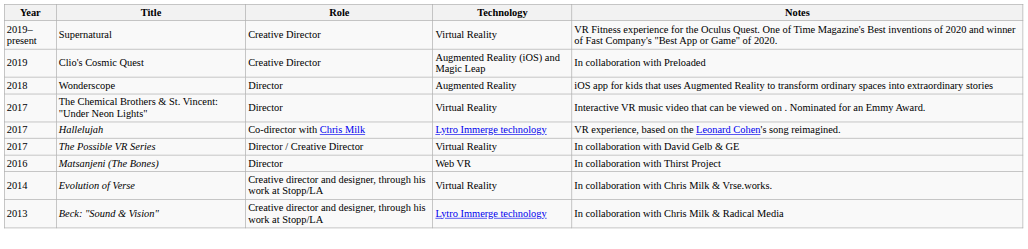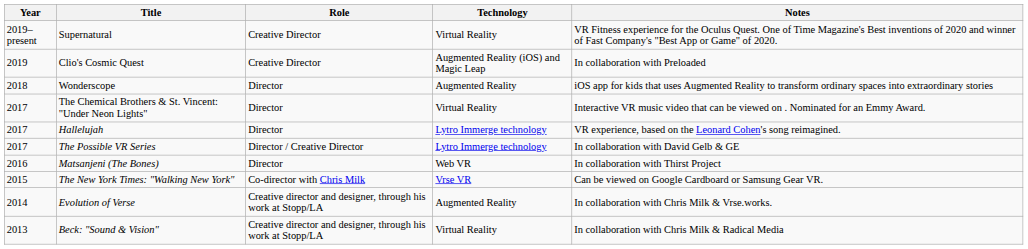 <table class="wikitable">
 <tr>
 <th>Year</th>
 <th>Title</th>
 <th>Role</th>
 <th>Technology</th>
 <th>Notes</th>
 </tr>
 <tr>
 <td>2019–present</td>
 <td>Supernatural</td>
 <td>Creative Director</td>
 <td>Virtual Reality</td>
 <td>VR Fitness experience for the Oculus Quest. One of Time Magazine's Best inventions of 2020 and winner of Fast Company's "Best App or Game" of 2020.</td>
 </tr>
 <tr>
 <td>2019</td>
 <td>Clio's Cosmic Quest</td>
 <td>Creative Director</td>
 <td>Augmented Reality (iOS) and Magic Leap</td>
 <td>In collaboration with Preloaded</td>
 </tr>
 <tr>
 <td>2018</td>
 <td>Wonderscope</td>
 <td>Director</td>
 <td>Augmented Reality</td>
 <td>iOS app for kids that uses Augmented Reality to transform ordinary spaces into extraordinary stories</td>
 </tr>
 <tr>
 <td>2017</td>
 <td>The Chemical Brothers & St. Vincent: "Under Neon Lights"</td>
 <td>Director</td>
 <td>Virtual Reality</td>
 <td>Interactive VR music video that can be viewed on . Nominated for an Emmy Award.</td>
 </tr>
 <tr>
 <td>2017</td>
 <td><em>Hallelujah</em></td>
-<td>Co-director with <a href='#'>Chris Milk</a></td>
+<td>Director</td>
 <td><a href='#'>Lytro Immerge technology</a></td>
 <td>VR experience, based on the <a href='#'>Leonard Cohen</a>'s song reimagined.</td>
 </tr>
 <tr>
 <td>2017</td>
 <td><em>The Possible VR Series</em></td>
 <td>Director / Creative Director</td>
-<td>Virtual Reality</td>
+<td><a href='#'>Lytro Immerge technology</a></td>
 <td>In collaboration with David Gelb & GE</td>
 </tr>
 <tr>
 <td>2016</td>
 <td><em>Matsanjeni (The Bones)</em></td>
 <td>Director</td>
 <td>Web VR</td>
 <td>In collaboration with Thirst Project</td>
 </tr>
 <tr>
+<td>2015</td>
+<td><em>The New York Times: "Walking New York"</em></td>
+<td>Co-director with <a href='#'>Chris Milk</a></td>
+<td><a href='#'>Vrse VR</a></td>
+<td>Can be viewed on Google Cardboard or Samsung Gear VR.</td>
+</tr>
+<tr>
 <td>2014</td>
 <td><em>Evolution of Verse</em></td>
 <td>Creative director and designer, through his work at Stopp/LA</td>
-<td>Virtual Reality</td>
+<td>Augmented Reality</td>
 <td>In collaboration with Chris Milk & Vrse.works.</td>
 </tr>
 <tr>
 <td>2013</td>
 <td><em>Beck: "Sound & Vision"</em></td>
 <td>Creative director and designer, through his work at Stopp/LA</td>
-<td><a href='#'>Lytro Immerge technology</a></td>
+<td>Virtual Reality</td>
 <td>In collaboration with Chris Milk & Radical Media</td>
 </tr>
 </table>
